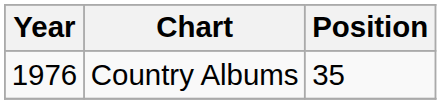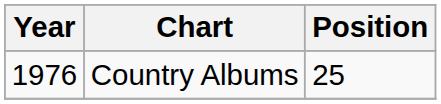 <table class="wikitable">
 <tr>
 <th align="left">Year</th>
 <th align="left">Chart</th>
 <th align="left">Position</th>
 </tr>
 <tr>
 <td align="left">1976</td>
 <td align="left">Country Albums</td>
-<td align="left">35</td>
+<td align="left">25</td>
 </tr>
 <tr>
 </tr>
 </table>
